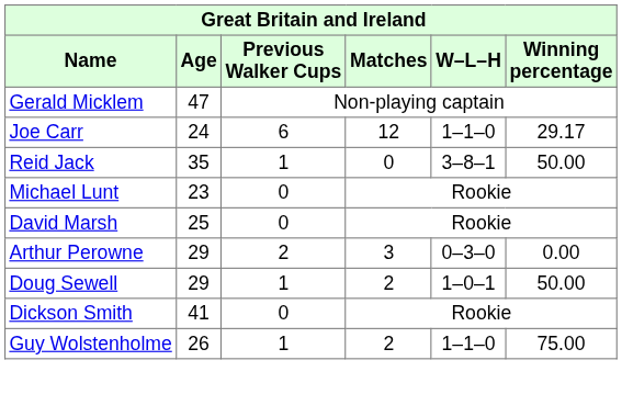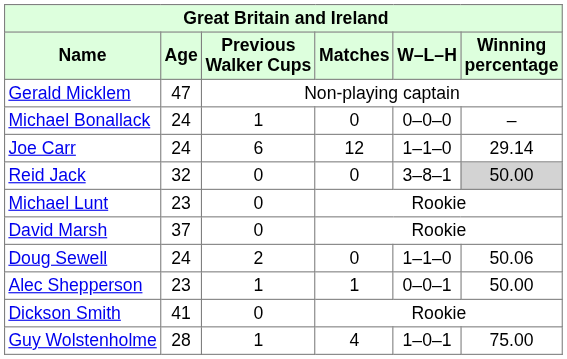 <table border="1" cellpadding="3" style="border-collapse: collapse;text-align:center">
 <tr style="background:#dfd;">
 <td colspan="6">   <strong>Great Britain and Ireland</strong></td>
 </tr>
 <tr style="background:#dfd;">
 <th>Name</th>
 <th>Age</th>
 <th>Previous<br>Walker Cups</th>
 <th>Matches</th>
 <th>W–L–H</th>
 <th>Winning<br>percentage</th>
 </tr>
 <tr>
 <td align=left> <a href='#'>Gerald Micklem</a></td>
 <td>47</td>
 <td colspan="4">Non-playing captain</td>
 </tr>
 <tr>
+<td align=left> <a href='#'>Michael Bonallack</a></td>
+<td>24</td>
+<td>1</td>
+<td>0</td>
+<td>0–0–0</td>
+<td>–</td>
+</tr>
+<tr>
 <td align=left> <a href='#'>Joe Carr</a></td>
 <td>24</td>
 <td>6</td>
 <td>12</td>
 <td>1–1–0</td>
-<td>29.17</td>
+<td>29.14</td>
 </tr>
 <tr>
 <td align=left> <a href='#'>Reid Jack</a></td>
-<td>35</td>
-<td>1</td>
+<td>32</td>
+<td>0</td>
 <td>0</td>
 <td>3–8–1</td>
-<td>50.00</td>
+<td style="background: lightgrey;">50.00</td>
 </tr>
 <tr>
 <td align=left> <a href='#'>Michael Lunt</a></td>
 <td>23</td>
 <td>0</td>
 <td colspan="3">Rookie</td>
 </tr>
 <tr>
 <td align=left> <a href='#'>David Marsh</a></td>
-<td>25</td>
+<td>37</td>
 <td>0</td>
 <td colspan="3">Rookie</td>
 </tr>
 <tr>
-<td align=left> <a href='#'>Arthur Perowne</a></td>
-<td>29</td>
+<td align=left> <a href='#'>Doug Sewell</a></td>
+<td>24</td>
 <td>2</td>
-<td>3</td>
-<td>0–3–0</td>
-<td>0.00</td>
+<td>0</td>
+<td>1–1–0</td>
+<td>50.06</td>
 </tr>
 <tr>
-<td align=left> <a href='#'>Doug Sewell</a></td>
-<td>29</td>
+<td align=left> <a href='#'>Alec Shepperson</a></td>
+<td>23</td>
 <td>1</td>
-<td>2</td>
-<td>1–0–1</td>
+<td>1</td>
+<td>0–0–1</td>
 <td>50.00</td>
 </tr>
 <tr>
 <td align=left> <a href='#'>Dickson Smith</a></td>
 <td>41</td>
 <td>0</td>
 <td colspan="3">Rookie</td>
 </tr>
 <tr>
 <td align=left> <a href='#'>Guy Wolstenholme</a></td>
-<td>26</td>
+<td>28</td>
 <td>1</td>
-<td>2</td>
-<td>1–1–0</td>
+<td>4</td>
+<td>1–0–1</td>
 <td>75.00</td>
 </tr>
 </table>
